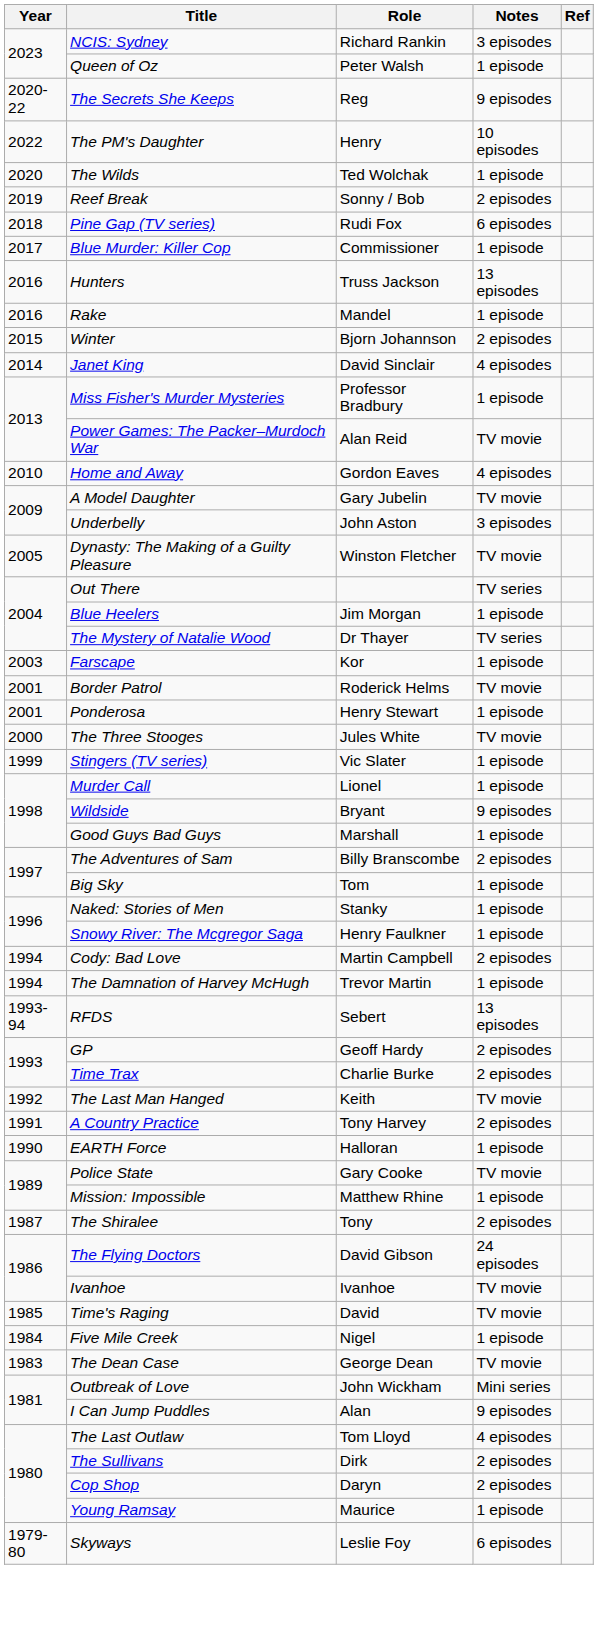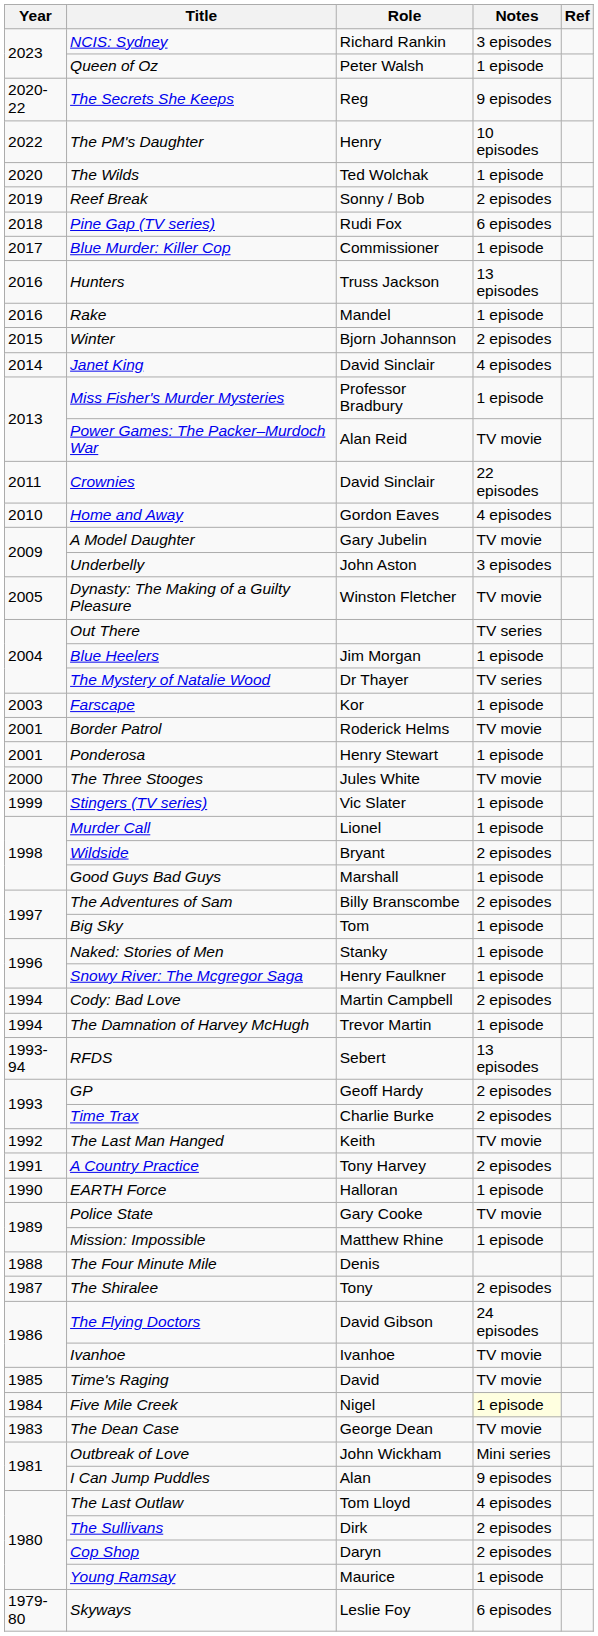 <table class="wikitable sortable">
 <tr>
 <th>Year</th>
 <th>Title</th>
 <th>Role</th>
 <th>Notes</th>
 <th>Ref</th>
 </tr>
 <tr>
 <td rowspan="2">2023</td>
 <td><em><a href='#'>NCIS: Sydney</a></em></td>
 <td>Richard Rankin</td>
 <td>3 episodes</td>
 <td></td>
 </tr>
 <tr>
 <td><em>Queen of Oz</em></td>
 <td>Peter Walsh</td>
 <td>1 episode</td>
 <td></td>
 </tr>
 <tr>
 <td>2020-22</td>
 <td><em><a href='#'>The Secrets She Keeps</a></em></td>
 <td>Reg</td>
 <td>9 episodes</td>
 <td></td>
 </tr>
 <tr>
 <td>2022</td>
 <td><em>The PM's Daughter</em></td>
 <td>Henry</td>
 <td>10 episodes</td>
 <td></td>
 </tr>
 <tr>
 <td>2020</td>
 <td><em>The Wilds</em></td>
 <td>Ted Wolchak</td>
 <td>1 episode</td>
 <td></td>
 </tr>
 <tr>
 <td>2019</td>
 <td><em>Reef Break</em></td>
 <td>Sonny / Bob</td>
 <td>2 episodes</td>
 <td></td>
 </tr>
 <tr>
 <td>2018</td>
 <td><em><a href='#'>Pine Gap (TV series)</a></em></td>
 <td>Rudi Fox</td>
 <td>6 episodes</td>
 <td></td>
 </tr>
 <tr>
 <td>2017</td>
 <td><em><a href='#'>Blue Murder: Killer Cop</a></em></td>
 <td>Commissioner</td>
 <td>1 episode</td>
 <td></td>
 </tr>
 <tr>
 <td>2016</td>
 <td><em>Hunters</em></td>
 <td>Truss Jackson</td>
 <td>13 episodes</td>
 <td></td>
 </tr>
 <tr>
 <td>2016</td>
 <td><em>Rake</em></td>
 <td>Mandel</td>
 <td>1 episode</td>
 <td></td>
 </tr>
 <tr>
 <td>2015</td>
 <td><em>Winter</em></td>
 <td>Bjorn Johannson</td>
 <td>2 episodes</td>
 <td></td>
 </tr>
 <tr>
 <td>2014</td>
 <td><a href='#'><em>Janet King</em></a></td>
 <td>David Sinclair</td>
 <td>4 episodes</td>
 <td></td>
 </tr>
 <tr>
 <td rowspan="2">2013</td>
 <td><em><a href='#'>Miss Fisher's Murder Mysteries</a></em></td>
 <td>Professor Bradbury</td>
 <td>1 episode</td>
 <td></td>
 </tr>
 <tr>
 <td><em><a href='#'>Power Games: The Packer–Murdoch War</a></em></td>
 <td>Alan Reid</td>
 <td>TV movie</td>
 <td></td>
 </tr>
 <tr>
+<td>2011</td>
+<td><em><a href='#'>Crownies</a></em></td>
+<td>David Sinclair</td>
+<td>22 episodes</td>
+<td></td>
+</tr>
+<tr>
 <td>2010</td>
 <td><em><a href='#'>Home and Away</a></em></td>
 <td>Gordon Eaves</td>
 <td>4 episodes</td>
 <td></td>
 </tr>
 <tr>
 <td rowspan="2">2009</td>
 <td><em>A Model Daughter</em></td>
 <td>Gary Jubelin</td>
 <td>TV movie</td>
 <td></td>
 </tr>
 <tr>
 <td><em>Underbelly</em></td>
 <td>John Aston</td>
 <td>3 episodes</td>
 <td></td>
 </tr>
 <tr>
 <td>2005</td>
 <td><em>Dynasty: The Making of a Guilty Pleasure</em></td>
 <td>Winston Fletcher</td>
 <td>TV movie</td>
 <td></td>
 </tr>
 <tr>
 <td rowspan="3">2004</td>
 <td><em>Out There</em></td>
 <td></td>
 <td>TV series</td>
 <td></td>
 </tr>
 <tr>
 <td><em><a href='#'>Blue Heelers</a></em></td>
 <td>Jim Morgan</td>
 <td>1 episode</td>
 <td></td>
 </tr>
 <tr>
 <td><em><a href='#'>The Mystery of Natalie Wood</a></em></td>
 <td>Dr Thayer</td>
 <td>TV series</td>
 <td></td>
 </tr>
 <tr>
 <td>2003</td>
 <td><em><a href='#'>Farscape</a></em></td>
 <td>Kor</td>
 <td>1 episode</td>
 <td></td>
 </tr>
 <tr>
 <td>2001</td>
 <td><em>Border Patrol</em></td>
 <td>Roderick Helms</td>
 <td>TV movie</td>
 <td></td>
 </tr>
 <tr>
 <td>2001</td>
 <td><em>Ponderosa</em></td>
 <td>Henry Stewart</td>
 <td>1 episode</td>
 <td></td>
 </tr>
 <tr>
 <td>2000</td>
 <td><em>The Three Stooges</em></td>
 <td>Jules White</td>
 <td>TV movie</td>
 <td></td>
 </tr>
 <tr>
 <td>1999</td>
 <td><em><a href='#'>Stingers (TV series)</a></em></td>
 <td>Vic Slater</td>
 <td>1 episode</td>
 <td></td>
 </tr>
 <tr>
 <td rowspan="3">1998</td>
 <td><em><a href='#'>Murder Call</a></em></td>
 <td>Lionel</td>
 <td>1 episode</td>
 <td></td>
 </tr>
 <tr>
 <td><a href='#'><em>Wildside</em></a></td>
 <td>Bryant</td>
-<td>9 episodes</td>
+<td>2 episodes</td>
 <td></td>
 </tr>
 <tr>
 <td><em>Good Guys Bad Guys</em></td>
 <td>Marshall</td>
 <td>1 episode</td>
 <td></td>
 </tr>
 <tr>
 <td rowspan="2">1997</td>
 <td><em>The Adventures of Sam</em></td>
 <td>Billy Branscombe</td>
 <td>2 episodes</td>
 <td></td>
 </tr>
 <tr>
 <td><em>Big Sky</em></td>
 <td>Tom</td>
 <td>1 episode</td>
 <td></td>
 </tr>
 <tr>
 <td rowspan="2">1996</td>
 <td><em>Naked: Stories of Men</em></td>
 <td>Stanky</td>
 <td>1 episode</td>
 <td></td>
 </tr>
 <tr>
 <td><em><a href='#'>Snowy River: The Mcgregor Saga</a></em></td>
 <td>Henry Faulkner</td>
 <td>1 episode</td>
 <td></td>
 </tr>
 <tr>
 <td>1994</td>
 <td><em>Cody: Bad Love</em></td>
 <td>Martin Campbell</td>
 <td>2 episodes</td>
 <td></td>
 </tr>
 <tr>
 <td>1994</td>
 <td><em>The Damnation of Harvey McHugh</em></td>
 <td>Trevor Martin</td>
 <td>1 episode</td>
 <td></td>
 </tr>
 <tr>
 <td>1993-94</td>
 <td><em>RFDS</em></td>
 <td>Sebert</td>
 <td>13 episodes</td>
 <td></td>
 </tr>
 <tr>
 <td rowspan="2">1993</td>
 <td><em>GP</em></td>
 <td>Geoff Hardy</td>
 <td>2 episodes</td>
 <td></td>
 </tr>
 <tr>
 <td><em><a href='#'>Time Trax</a></em></td>
 <td>Charlie Burke</td>
 <td>2 episodes</td>
 <td></td>
 </tr>
 <tr>
 <td>1992</td>
 <td><em>The Last Man Hanged</em></td>
 <td>Keith</td>
 <td>TV movie</td>
 <td></td>
 </tr>
 <tr>
 <td>1991</td>
 <td><em><a href='#'>A Country Practice</a></em></td>
 <td>Tony Harvey</td>
 <td>2 episodes</td>
 <td></td>
 </tr>
 <tr>
 <td>1990</td>
 <td><em>EARTH Force</em></td>
 <td>Halloran</td>
 <td>1 episode</td>
 <td></td>
 </tr>
 <tr>
 <td rowspan="2">1989</td>
 <td><em>Police State</em></td>
 <td>Gary Cooke</td>
 <td>TV movie</td>
 <td></td>
 </tr>
 <tr>
 <td><em>Mission: Impossible</em></td>
 <td>Matthew Rhine</td>
 <td>1 episode</td>
 <td></td>
 </tr>
 <tr>
+<td>1988</td>
+<td><em>The Four Minute Mile</em></td>
+<td>Denis</td>
+<td></td>
+<td></td>
+</tr>
+<tr>
 <td>1987</td>
 <td><em>The Shiralee</em></td>
 <td>Tony</td>
 <td>2 episodes</td>
 <td></td>
 </tr>
 <tr>
 <td rowspan="2">1986</td>
 <td><em><a href='#'>The Flying Doctors</a></em></td>
 <td>David Gibson</td>
 <td>24 episodes</td>
 <td></td>
 </tr>
 <tr>
 <td><em>Ivanhoe</em></td>
 <td>Ivanhoe</td>
 <td>TV movie</td>
 <td></td>
 </tr>
 <tr>
 <td>1985</td>
 <td><em>Time's Raging</em></td>
 <td>David</td>
 <td>TV movie</td>
 <td></td>
 </tr>
 <tr>
 <td>1984</td>
 <td><em>Five Mile Creek</em></td>
 <td>Nigel</td>
-<td>1 episode</td>
+<td style="background: lightyellow;">1 episode</td>
 <td></td>
 </tr>
 <tr>
 <td>1983</td>
 <td><em>The Dean Case</em></td>
 <td>George Dean</td>
 <td>TV movie</td>
 <td></td>
 </tr>
 <tr>
 <td rowspan="2">1981</td>
 <td><em>Outbreak of Love</em></td>
 <td>John Wickham</td>
 <td>Mini series</td>
 <td></td>
 </tr>
 <tr>
 <td><em>I Can Jump Puddles</em></td>
 <td>Alan</td>
 <td>9 episodes</td>
 <td></td>
 </tr>
 <tr>
 <td rowspan="4">1980</td>
 <td><em>The Last Outlaw</em></td>
 <td>Tom Lloyd</td>
 <td>4 episodes</td>
 <td></td>
 </tr>
 <tr>
 <td><em><a href='#'>The Sullivans</a></em></td>
 <td>Dirk</td>
 <td>2 episodes</td>
 <td></td>
 </tr>
 <tr>
 <td><em><a href='#'>Cop Shop</a></em></td>
 <td>Daryn</td>
 <td>2 episodes</td>
 <td></td>
 </tr>
 <tr>
 <td><em><a href='#'>Young Ramsay</a></em></td>
 <td>Maurice</td>
 <td>1 episode</td>
 <td></td>
 </tr>
 <tr>
 <td>1979-80</td>
 <td><em>Skyways</em></td>
 <td>Leslie Foy</td>
 <td>6 episodes</td>
 <td></td>
 </tr>
 </table>
